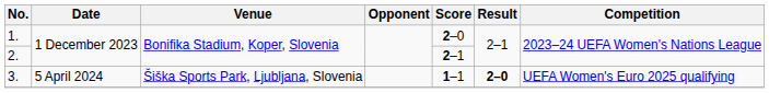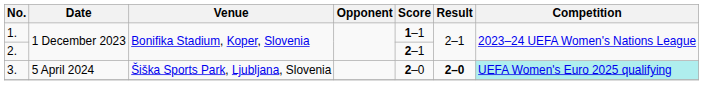 <table class="wikitable">
 <tr>
 <th>No.</th>
 <th>Date</th>
 <th>Venue</th>
 <th>Opponent</th>
 <th>Score</th>
 <th>Result</th>
 <th>Competition</th>
 </tr>
 <tr>
 <td>1.</td>
 <td rowspan=2>1 December 2023</td>
 <td rowspan=2><a href='#'>Bonifika Stadium</a>, <a href='#'>Koper</a>, <a href='#'>Slovenia</a></td>
 <td rowspan=2></td>
-<td align=center><strong>2</strong>–0</td>
+<td align=center><strong>1</strong>–1</td>
 <td rowspan=2 align=center>2–1</td>
 <td rowspan=2><a href='#'>2023–24 UEFA Women's Nations League</a></td>
 </tr>
 <tr>
 <td>2.</td>
 <td align=center><strong>2</strong>–1</td>
 </tr>
 <tr>
 <td>3.</td>
 <td>5 April 2024</td>
 <td><a href='#'>Šiška Sports Park</a>, <a href='#'>Ljubljana</a>, Slovenia</td>
 <td></td>
-<td align=center><strong>1</strong>–1</td>
+<td align=center><strong>2</strong>–0</td>
 <td align=center><strong>2–0</strong></td>
-<td><a href='#'>UEFA Women's Euro 2025 qualifying</a></td>
+<td style="background: paleturquoise;"><a href='#'>UEFA Women's Euro 2025 qualifying</a></td>
 </tr>
 <tr>
 </tr>
 </table>
